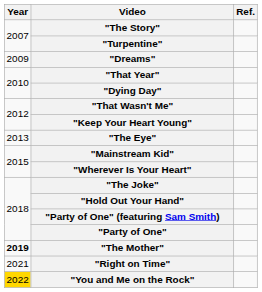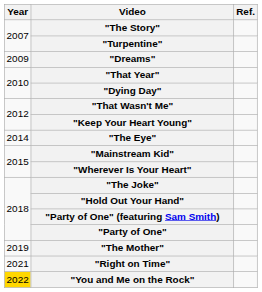 <table class="wikitable plainrowheaders">
 <tr>
 <th>Year</th>
 <th style="width:20em;">Video</th>
 <th>Ref.</th>
 </tr>
 <tr>
 <td rowspan="2">2007</td>
 <th scope="row">"The Story"</th>
 <td align="center"></td>
 </tr>
 <tr>
 <th scope="row">"Turpentine"</th>
 <td align="center"></td>
 </tr>
 <tr>
 <td>2009</td>
 <th scope="row">"Dreams"</th>
 <td align="center"></td>
 </tr>
 <tr>
 <td rowspan="2">2010</td>
 <th scope="row">"That Year"</th>
 <td align="center"></td>
 </tr>
 <tr>
 <th scope="row">"Dying Day"</th>
 <td align="center"></td>
 </tr>
 <tr>
 <td rowspan="2">2012</td>
 <th scope="row">"That Wasn't Me"</th>
 <td align="center"></td>
 </tr>
 <tr>
 <th scope="row">"Keep Your Heart Young"</th>
 <td align="center"></td>
 </tr>
 <tr>
-<td>2013</td>
+<td>2014</td>
 <th scope="row">"The Eye"</th>
 <td align="center"></td>
 </tr>
 <tr>
 <td rowspan="2">2015</td>
 <th scope="row">"Mainstream Kid"</th>
 <td align="center"></td>
 </tr>
 <tr>
 <th scope="row">"Wherever Is Your Heart"</th>
 <td align="center"></td>
 </tr>
 <tr>
 <td rowspan="4">2018</td>
 <th scope="row">"The Joke"</th>
 <td align="center"></td>
 </tr>
 <tr>
 <th scope="row">"Hold Out Your Hand"</th>
 <td align="center"></td>
 </tr>
 <tr>
 <th scope="row">"Party of One" (featuring <a href='#'>Sam Smith</a>)</th>
 <td align="center"></td>
 </tr>
 <tr>
 <th scope="row">"Party of One"</th>
 <td align="center"></td>
 </tr>
 <tr>
-<td><strong>2019</strong></td>
+<td>2019</td>
 <th scope="row">"The Mother"</th>
 <td align="center"></td>
 </tr>
 <tr>
 <td>2021</td>
 <th scope="row">"Right on Time"</th>
 <td align="center"></td>
 </tr>
 <tr>
 <td style="background: gold;">2022</td>
 <th scope="row">"You and Me on the Rock"</th>
 <td align="center"></td>
 </tr>
 </table>
